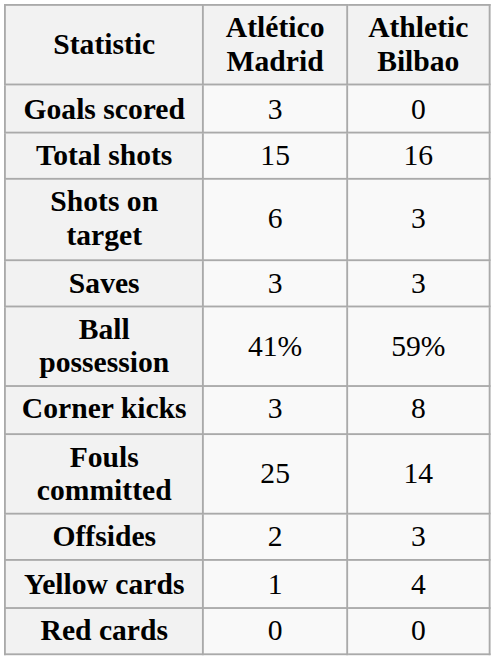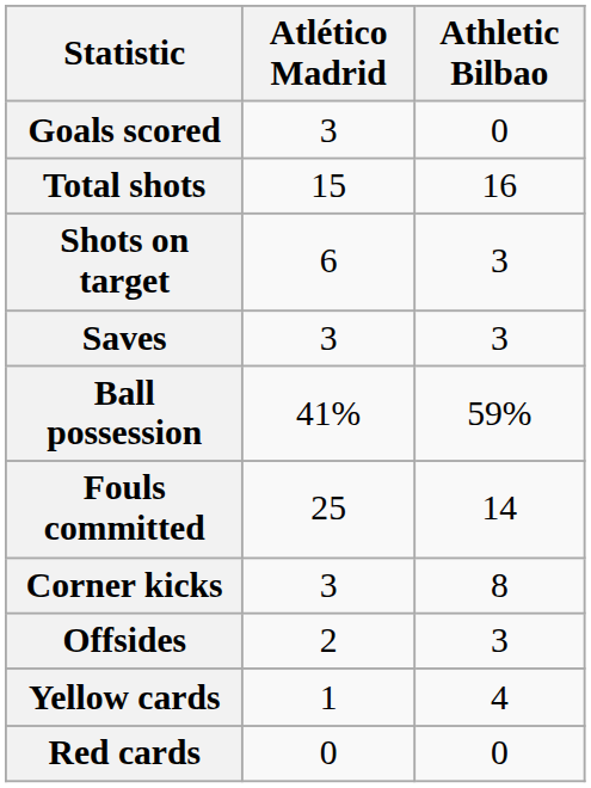 <table class="wikitable plainrowheaders" style="text-align:center">
 <tr>
 <th scope="col" style="width:100px">Statistic</th>
 <th scope="col" style="width:70px">Atlético Madrid</th>
 <th scope="col" style="width:70px">Athletic Bilbao</th>
 </tr>
 <tr>
 <th scope=row>Goals scored</th>
 <td>3</td>
 <td>0</td>
 </tr>
 <tr>
 <th scope=row>Total shots</th>
 <td>15</td>
 <td>16</td>
 </tr>
 <tr>
 <th scope=row>Shots on target</th>
 <td>6</td>
 <td>3</td>
 </tr>
 <tr>
 <th scope=row>Saves</th>
 <td>3</td>
 <td>3</td>
 </tr>
 <tr>
 <th scope=row>Ball possession</th>
 <td>41%</td>
 <td>59%</td>
 </tr>
 <tr>
+<th scope=row>Fouls committed</th>
+<td>25</td>
+<td>14</td>
+</tr>
+<tr>
 <th scope=row>Corner kicks</th>
 <td>3</td>
 <td>8</td>
-</tr>
-<tr>
-<th scope=row>Fouls committed</th>
-<td>25</td>
-<td>14</td>
 </tr>
 <tr>
 <th scope=row>Offsides</th>
 <td>2</td>
 <td>3</td>
 </tr>
 <tr>
 <th scope=row>Yellow cards</th>
 <td>1</td>
 <td>4</td>
 </tr>
 <tr>
 <th scope=row>Red cards</th>
 <td>0</td>
 <td>0</td>
 </tr>
 </table>
